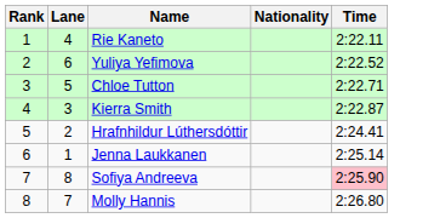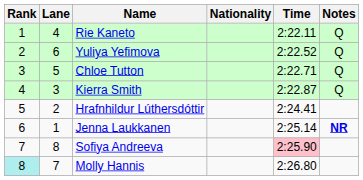 <table class="wikitable sortable" style="text-align:center">
 <tr>
 <th>Rank</th>
 <th>Lane</th>
 <th>Name</th>
 <th>Nationality</th>
 <th>Time</th>
+<th>Notes</th>
 </tr>
 <tr bgcolor=ccffcc>
 <td>1</td>
 <td>4</td>
 <td align=left><a href='#'>Rie Kaneto</a></td>
 <td align=left></td>
 <td>2:22.11</td>
+<td>Q</td>
 </tr>
 <tr bgcolor=ccffcc>
 <td>2</td>
 <td>6</td>
 <td align=left><a href='#'>Yuliya Yefimova</a></td>
 <td align=left></td>
 <td>2:22.52</td>
+<td>Q</td>
 </tr>
 <tr bgcolor=ccffcc>
 <td>3</td>
 <td>5</td>
 <td align=left><a href='#'>Chloe Tutton</a></td>
 <td align=left></td>
 <td>2:22.71</td>
+<td>Q</td>
 </tr>
 <tr bgcolor=ccffcc>
 <td>4</td>
 <td>3</td>
 <td align=left><a href='#'>Kierra Smith</a></td>
 <td align=left></td>
 <td>2:22.87</td>
+<td>Q</td>
 </tr>
 <tr>
 <td>5</td>
 <td>2</td>
 <td align=left><a href='#'>Hrafnhildur Lúthersdóttir</a></td>
 <td align=left></td>
 <td>2:24.41</td>
+<td></td>
 </tr>
 <tr>
 <td>6</td>
 <td>1</td>
 <td align=left><a href='#'>Jenna Laukkanen</a></td>
 <td align=left></td>
 <td>2:25.14</td>
+<td><strong><a href='#'>NR</a></strong></td>
 </tr>
 <tr>
 <td>7</td>
 <td>8</td>
 <td align=left><a href='#'>Sofiya Andreeva</a></td>
 <td align=left></td>
 <td style="background: pink;">2:25.90</td>
+<td></td>
 </tr>
 <tr>
-<td>8</td>
+<td style="background: paleturquoise;">8</td>
 <td>7</td>
 <td align=left><a href='#'>Molly Hannis</a></td>
 <td align=left></td>
 <td>2:26.80</td>
+<td></td>
 </tr>
 </table>
